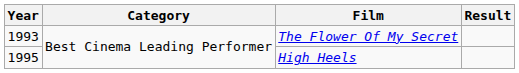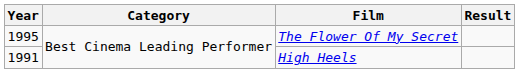 <table class="wikitable">
 <tr>
 <th>Year</th>
 <th>Category</th>
 <th>Film</th>
 <th>Result</th>
 </tr>
 <tr>
-<td>1993</td>
+<td>1995</td>
 <td rowspan="2">Best Cinema Leading Performer</td>
 <td><em><a href='#'>The Flower Of My Secret</a></em></td>
 <td></td>
 </tr>
 <tr>
-<td>1995</td>
+<td>1991</td>
 <td><em><a href='#'>High Heels</a></em></td>
 <td></td>
 </tr>
 </table>
